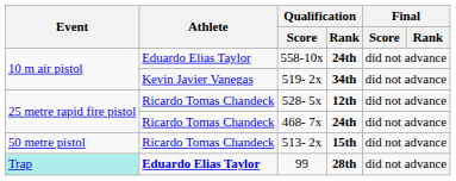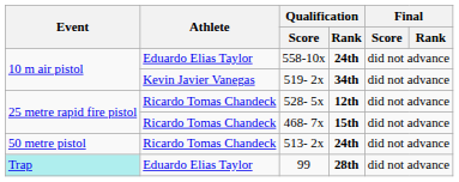 <table class="wikitable" style="font-size:90%">
 <tr>
 <th rowspan="2">Event</th>
 <th rowspan="2">Athlete</th>
 <th colspan="2">Qualification</th>
 <th colspan="2">Final</th>
 </tr>
 <tr>
 <th>Score</th>
 <th>Rank</th>
 <th>Score</th>
 <th>Rank</th>
 </tr>
 <tr>
 <td rowspan=2><a href='#'>10 m air pistol</a></td>
 <td><a href='#'>Eduardo Elias Taylor</a></td>
 <td align=center>558-10x</td>
 <td align=center><strong>24th</strong></td>
 <td align=center colspan="7">did not advance</td>
 </tr>
 <tr>
 <td><a href='#'>Kevin Javier Vanegas</a></td>
 <td align=center>519- 2x</td>
 <td align=center><strong>34th</strong></td>
 <td align=center colspan="7">did not advance</td>
 </tr>
 <tr>
 <td rowspan=2><a href='#'>25 metre rapid fire pistol</a></td>
 <td><a href='#'>Ricardo Tomas Chandeck</a></td>
 <td align=center>528- 5x</td>
 <td align=center><strong>12th</strong></td>
 <td align=center colspan="7">did not advance</td>
 </tr>
 <tr>
 <td><a href='#'>Ricardo Tomas Chandeck</a></td>
 <td align=center>468- 7x</td>
-<td align=center><strong>24th</strong></td>
+<td align=center><strong>15th</strong></td>
 <td align=center colspan="7">did not advance</td>
 </tr>
 <tr>
 <td><a href='#'>50 metre pistol</a></td>
 <td><a href='#'>Ricardo Tomas Chandeck</a></td>
 <td align=center>513- 2x</td>
-<td align=center><strong>15th</strong></td>
+<td align=center><strong>24th</strong></td>
 <td align=center colspan="7">did not advance</td>
 </tr>
 <tr>
 <td style="background: paleturquoise;"><a href='#'>Trap</a></td>
-<td><strong><a href='#'>Eduardo Elias Taylor</a></strong></td>
+<td><a href='#'>Eduardo Elias Taylor</a></td>
 <td align=center>99</td>
 <td align=center><strong>28th</strong></td>
 <td align=center colspan="7">did not advance</td>
 </tr>
 </table>
